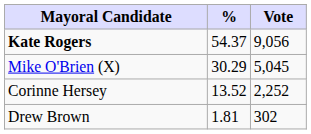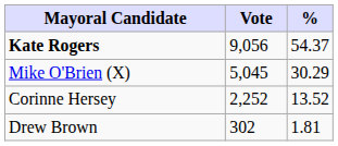 <table class="wikitable">
 <tr>
 <th style="background:#ddf; width:200px;">Mayoral Candidate</th>
+<th style="background:#ddf; width:50px;">Vote</th>
 <th style="background:#ddf; width:30px;">%</th>
-<th style="background:#ddf; width:50px;">Vote</th>
 </tr>
 <tr>
 <td><strong>Kate Rogers</strong></td>
+<td>9,056</td>
 <td>54.37</td>
-<td>9,056</td>
 </tr>
 <tr>
 <td><a href='#'>Mike O'Brien</a> (X)</td>
+<td>5,045</td>
 <td>30.29</td>
-<td>5,045</td>
 </tr>
 <tr>
 <td>Corinne Hersey</td>
+<td>2,252</td>
 <td>13.52</td>
-<td>2,252</td>
 </tr>
 <tr>
 <td>Drew Brown</td>
+<td>302</td>
 <td>1.81</td>
-<td>302</td>
 </tr>
 </table>
